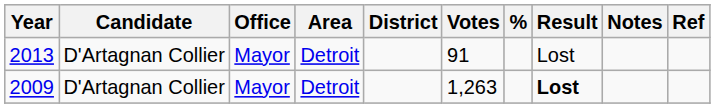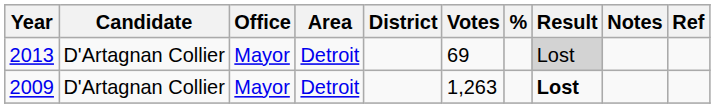 <table class="wikitable sortable" style="font-size:80%">
 <tr>
 <th>Year</th>
 <th>Candidate</th>
 <th>Office</th>
 <th>Area</th>
 <th>District</th>
 <th>Votes</th>
 <th>%</th>
 <th>Result</th>
 <th>Notes</th>
 <th>Ref</th>
 </tr>
 <tr>
 <td><a href='#'>2013</a></td>
 <td>D'Artagnan Collier</td>
 <td><a href='#'>Mayor</a></td>
 <td><a href='#'>Detroit</a></td>
 <td></td>
-<td>91</td>
+<td>69</td>
 <td></td>
-<td> Lost</td>
+<td style="background: lightgrey;"> Lost</td>
 <td></td>
 <td></td>
 </tr>
 <tr>
 <td><a href='#'>2009</a></td>
 <td>D'Artagnan Collier</td>
 <td><a href='#'>Mayor</a></td>
 <td><a href='#'>Detroit</a></td>
 <td></td>
 <td>1,263</td>
 <td></td>
 <td><strong> Lost</strong></td>
 <td></td>
 <td></td>
 </tr>
 </table>
